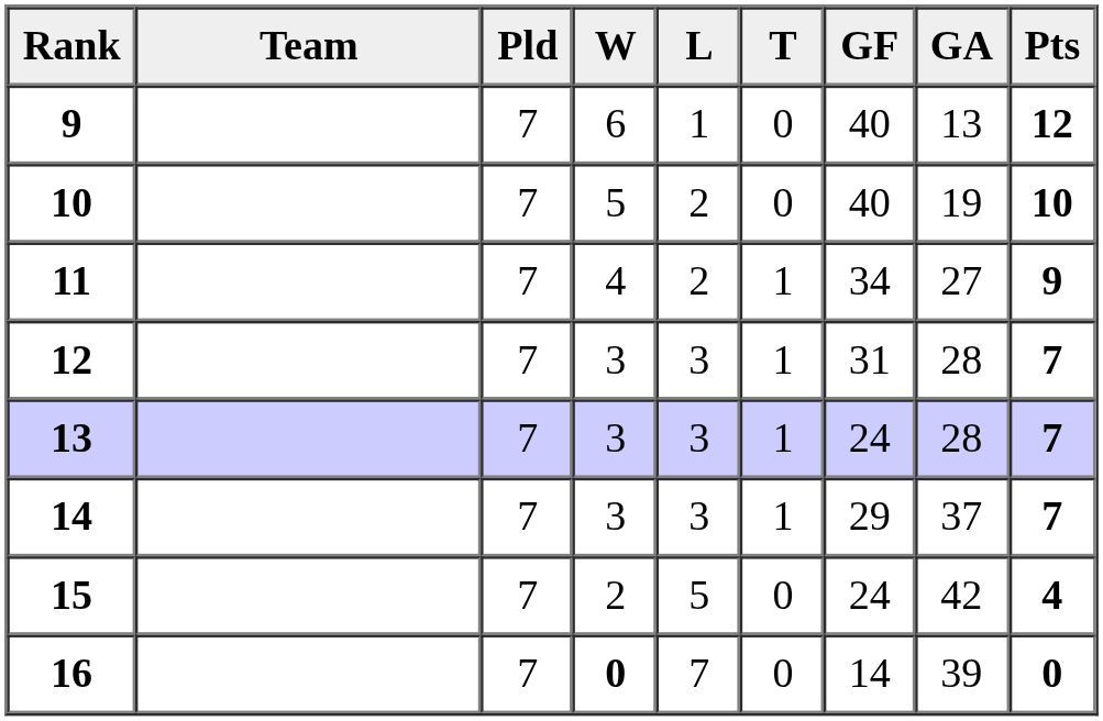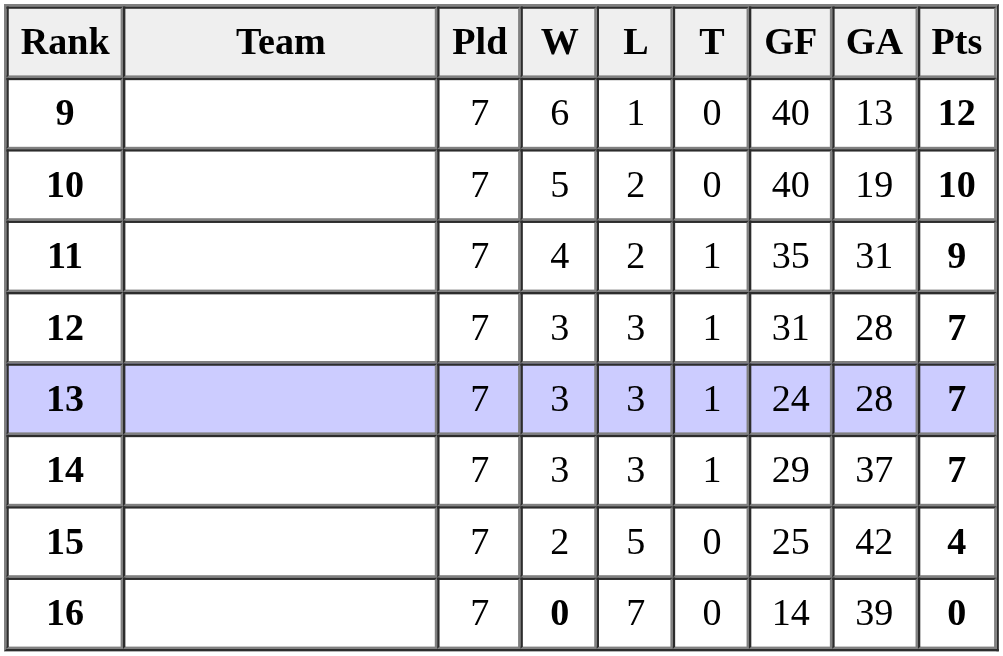 <table border=1 cellpadding=5 cellspacing=0>
 <tr>
 <th bgcolor="#efefef" width="20">Rank</th>
 <th bgcolor="#efefef" width="120">Team</th>
 <th bgcolor="#efefef" width="20">Pld</th>
 <th bgcolor="#efefef" width="20">W</th>
 <th bgcolor="#efefef" width="20">L</th>
 <th bgcolor="#efefef" width="20">T</th>
 <th bgcolor="#efefef" width="20">GF</th>
 <th bgcolor="#efefef" width="20">GA</th>
 <th bgcolor="#efefef" width="20">Pts</th>
 </tr>
 <tr align=center>
 <td><strong>9</strong></td>
 <td align=left></td>
 <td>7</td>
 <td>6</td>
 <td>1</td>
 <td>0</td>
 <td>40</td>
 <td>13</td>
 <td><strong>12</strong></td>
 </tr>
 <tr align=center>
 <td><strong>10</strong></td>
 <td align=left></td>
 <td>7</td>
 <td>5</td>
 <td>2</td>
 <td>0</td>
 <td>40</td>
 <td>19</td>
 <td><strong>10</strong></td>
 </tr>
 <tr align=center>
 <td><strong>11</strong></td>
 <td align=left></td>
 <td>7</td>
 <td>4</td>
 <td>2</td>
 <td>1</td>
-<td>34</td>
-<td>27</td>
+<td>35</td>
+<td>31</td>
 <td><strong>9</strong></td>
 </tr>
 <tr align=center>
 <td><strong>12</strong></td>
 <td align=left></td>
 <td>7</td>
 <td>3</td>
 <td>3</td>
 <td>1</td>
 <td>31</td>
 <td>28</td>
 <td><strong>7</strong></td>
 </tr>
 <tr align=center bgcolor="ccccff">
 <td><strong>13</strong></td>
 <td align=left></td>
 <td>7</td>
 <td>3</td>
 <td>3</td>
 <td>1</td>
 <td>24</td>
 <td>28</td>
 <td><strong>7</strong></td>
 </tr>
 <tr align=center>
 <td><strong>14</strong></td>
 <td align=left></td>
 <td>7</td>
 <td>3</td>
 <td>3</td>
 <td>1</td>
 <td>29</td>
 <td>37</td>
 <td><strong>7</strong></td>
 </tr>
 <tr align=center>
 <td><strong>15</strong></td>
 <td align=left></td>
 <td>7</td>
 <td>2</td>
 <td>5</td>
 <td>0</td>
-<td>24</td>
+<td>25</td>
 <td>42</td>
 <td><strong>4</strong></td>
 </tr>
 <tr align=center>
 <td><strong>16</strong></td>
 <td align=left></td>
 <td>7</td>
 <td><strong>0</strong></td>
 <td>7</td>
 <td>0</td>
 <td>14</td>
 <td>39</td>
 <td><strong>0</strong></td>
 </tr>
 </table>
